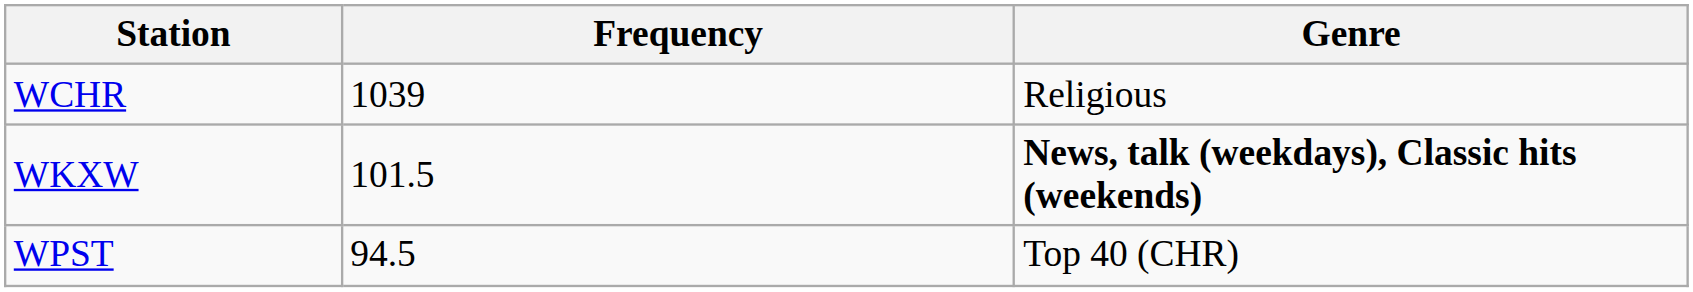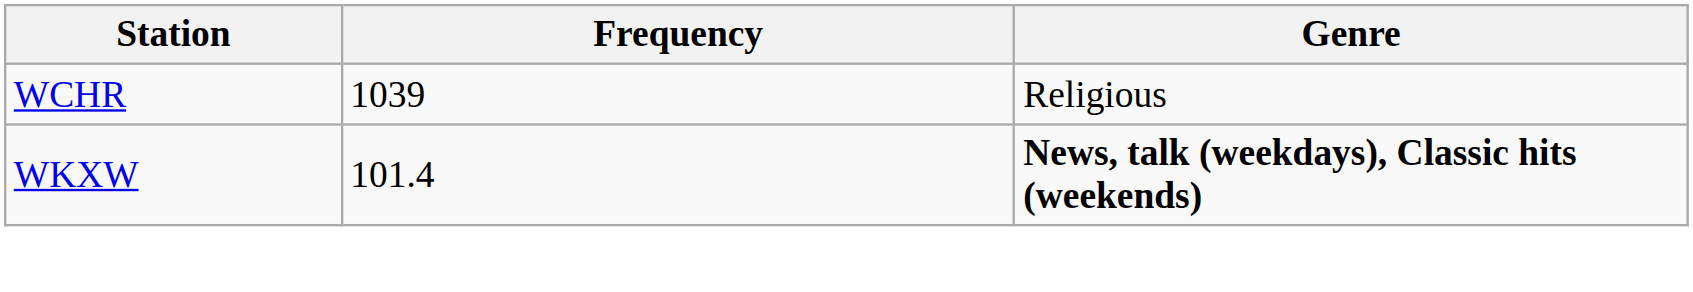 <table class="wikitable" style="width:45em;">
 <tr>
 <th style="width:20%">Station</th>
 <th style="width:40%">Frequency</th>
 <th style="width:40%">Genre</th>
 </tr>
 <tr>
 <td><a href='#'>WCHR</a></td>
 <td>1039</td>
 <td>Religious</td>
 </tr>
 <tr>
 <td><a href='#'>WKXW</a></td>
-<td>101.5</td>
+<td>101.4</td>
 <td><strong>News, talk (weekdays), Classic hits (weekends)</strong></td>
 </tr>
-<tr>
-<td><a href='#'>WPST</a></td>
-<td>94.5</td>
-<td>Top 40 (CHR)</td>
-</tr>
 </table>
